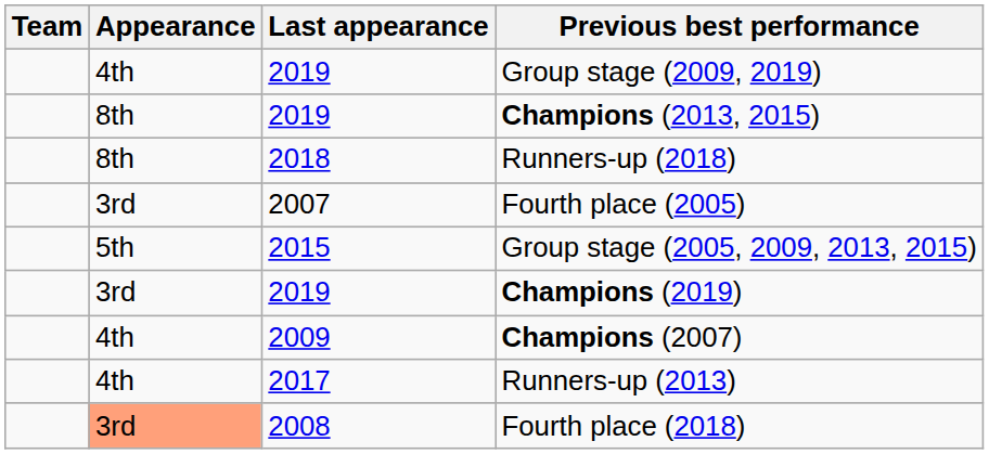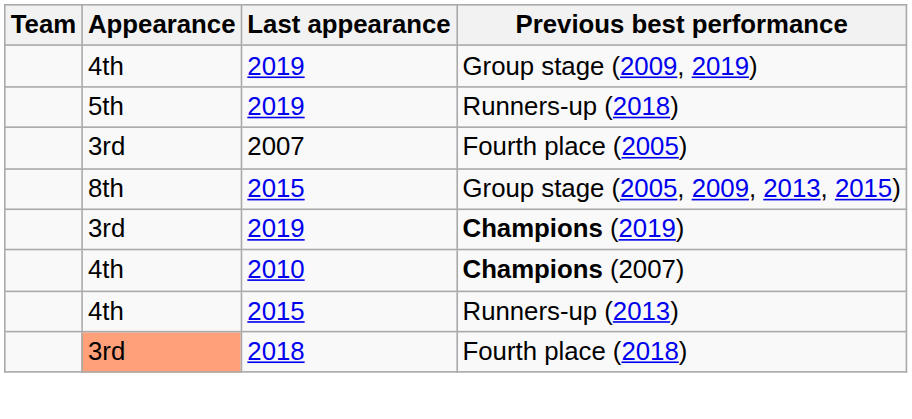 <table class="wikitable sortable">
 <tr>
 <th>Team</th>
 <th data-sort-type="number">Appearance</th>
 <th data-sort-type="number">Last appearance</th>
 <th>Previous best performance</th>
 </tr>
 <tr>
 <td></td>
 <td>4th</td>
 <td><a href='#'>2019</a></td>
 <td>Group stage (<a href='#'>2009</a>, <a href='#'>2019</a>)</td>
 </tr>
 <tr>
 <td></td>
-<td>8th</td>
+<td>5th</td>
 <td><a href='#'>2019</a></td>
-<td><strong>Champions</strong> (<a href='#'>2013</a>, <a href='#'>2015</a>)</td>
-</tr>
-<tr>
-<td></td>
-<td>8th</td>
-<td><a href='#'>2018</a></td>
 <td>Runners-up (<a href='#'>2018</a>)</td>
 </tr>
 <tr>
 <td></td>
 <td>3rd</td>
 <td>2007</td>
 <td>Fourth place (<a href='#'>2005</a>)</td>
 </tr>
 <tr>
 <td></td>
-<td>5th</td>
+<td>8th</td>
 <td><a href='#'>2015</a></td>
 <td>Group stage (<a href='#'>2005</a>, <a href='#'>2009</a>, <a href='#'>2013</a>, <a href='#'>2015</a>)</td>
 </tr>
 <tr>
 <td></td>
 <td>3rd</td>
 <td><a href='#'>2019</a></td>
 <td><strong>Champions</strong> (<a href='#'>2019</a>)</td>
 </tr>
 <tr>
 <td></td>
 <td>4th</td>
-<td><a href='#'>2009</a></td>
+<td><a href='#'>2010</a></td>
 <td><strong>Champions</strong> (2007)</td>
 </tr>
 <tr>
 <td></td>
 <td>4th</td>
-<td><a href='#'>2017</a></td>
+<td><a href='#'>2015</a></td>
 <td>Runners-up (<a href='#'>2013</a>)</td>
 </tr>
 <tr>
 <td></td>
 <td style="background: lightsalmon;">3rd</td>
-<td><a href='#'>2008</a></td>
+<td><a href='#'>2018</a></td>
 <td>Fourth place (<a href='#'>2018</a>)</td>
 </tr>
 </table>
